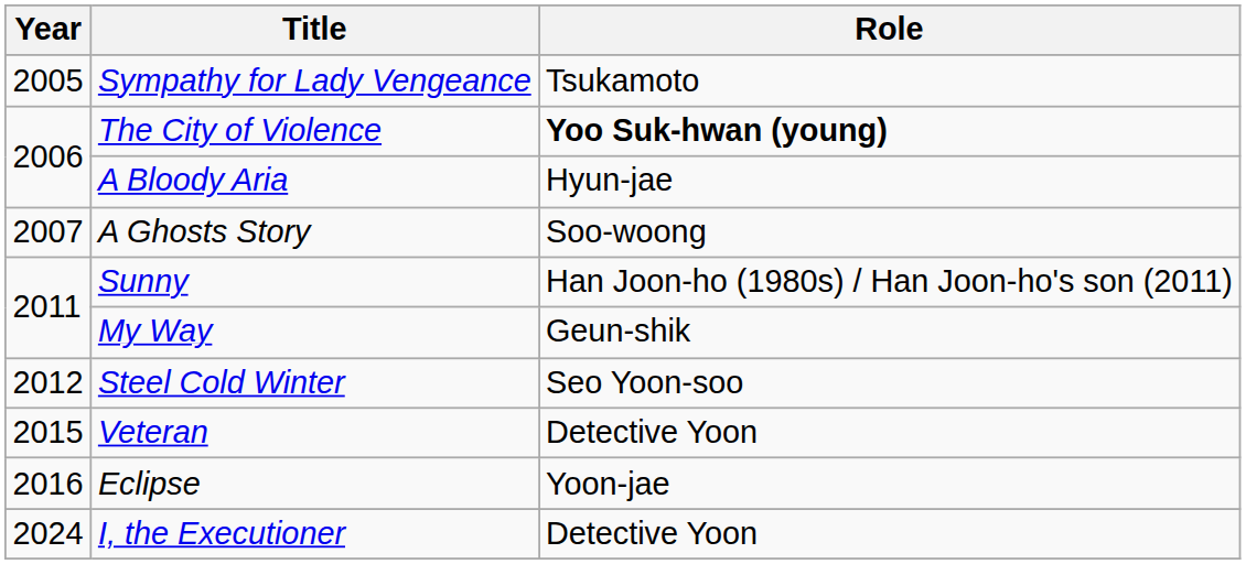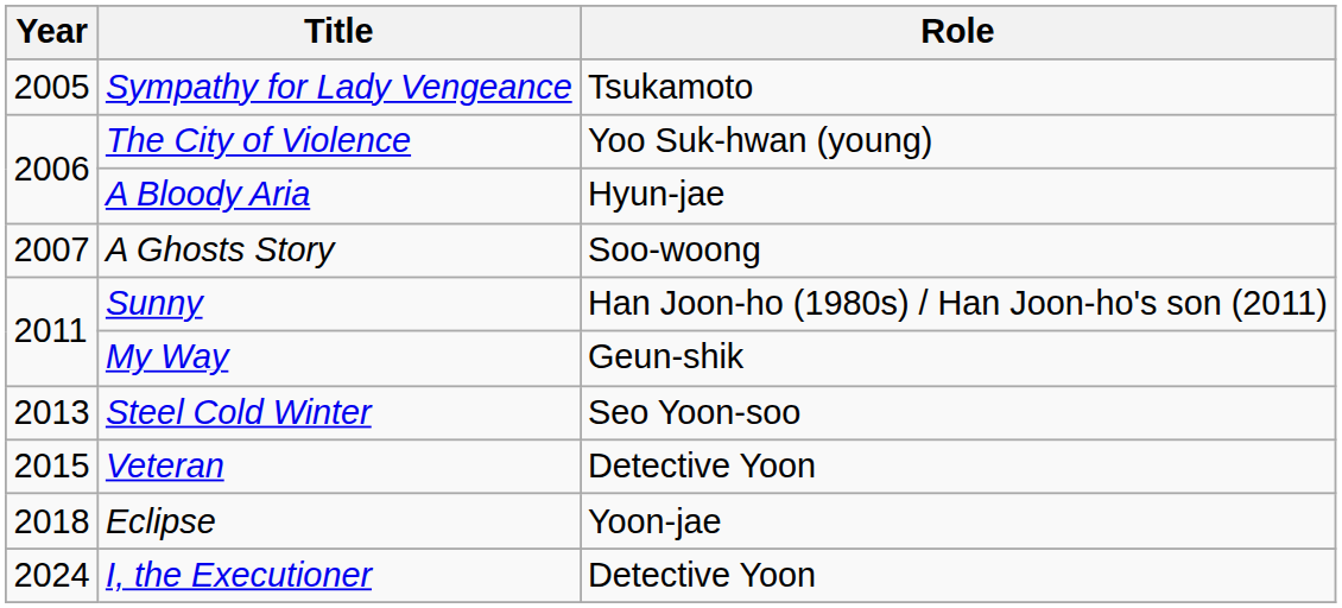 <table class="wikitable">
 <tr>
 <th>Year</th>
 <th>Title</th>
 <th>Role</th>
 </tr>
 <tr>
 <td>2005</td>
 <td><em><a href='#'>Sympathy for Lady Vengeance</a></em></td>
 <td>Tsukamoto</td>
 </tr>
 <tr>
 <td rowspan="2">2006</td>
 <td><em><a href='#'>The City of Violence</a></em></td>
-<td><strong>Yoo Suk-hwan (young)</strong></td>
+<td>Yoo Suk-hwan (young)</td>
 </tr>
 <tr>
 <td><em><a href='#'>A Bloody Aria</a></em></td>
 <td>Hyun-jae</td>
 </tr>
 <tr>
 <td>2007</td>
 <td><em>A Ghosts Story</em></td>
 <td>Soo-woong</td>
 </tr>
 <tr>
 <td rowspan="2">2011</td>
 <td><em><a href='#'>Sunny</a></em></td>
 <td>Han Joon-ho (1980s) / Han Joon-ho's son (2011)</td>
 </tr>
 <tr>
 <td><em><a href='#'>My Way</a></em></td>
 <td>Geun-shik</td>
 </tr>
 <tr>
-<td>2012</td>
+<td>2013</td>
 <td><em><a href='#'>Steel Cold Winter</a></em></td>
 <td>Seo Yoon-soo</td>
 </tr>
 <tr>
 <td>2015</td>
 <td><em><a href='#'>Veteran</a></em></td>
 <td>Detective Yoon</td>
 </tr>
 <tr>
-<td>2016</td>
+<td>2018</td>
 <td><em>Eclipse</em></td>
 <td>Yoon-jae</td>
 </tr>
 <tr>
 <td>2024</td>
 <td><em><a href='#'>I, the Executioner</a></em></td>
 <td>Detective Yoon</td>
 </tr>
 </table>
